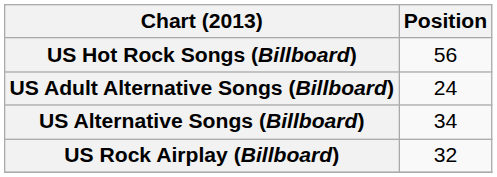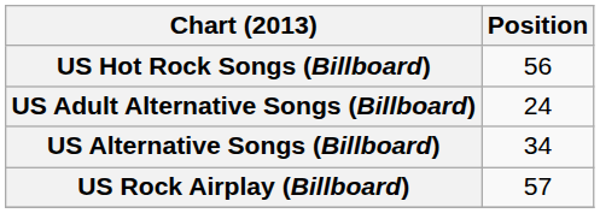 <table class="wikitable plainrowheaders sortable">
 <tr>
 <th>Chart (2013)</th>
 <th>Position</th>
 </tr>
 <tr>
 <th scope="row">US Hot Rock Songs (<em>Billboard</em>)</th>
 <td style="text-align:center;">56</td>
 </tr>
 <tr>
 <th scope="row">US Adult Alternative Songs (<em>Billboard</em>)</th>
 <td style="text-align:center;">24</td>
 </tr>
 <tr>
 <th scope="row">US Alternative Songs (<em>Billboard</em>)</th>
 <td style="text-align:center;">34</td>
 </tr>
 <tr>
 <th scope="row">US Rock Airplay (<em>Billboard</em>)</th>
-<td style="text-align:center;">32</td>
+<td style="text-align:center;">57</td>
 </tr>
 <tr>
 </tr>
 </table>
